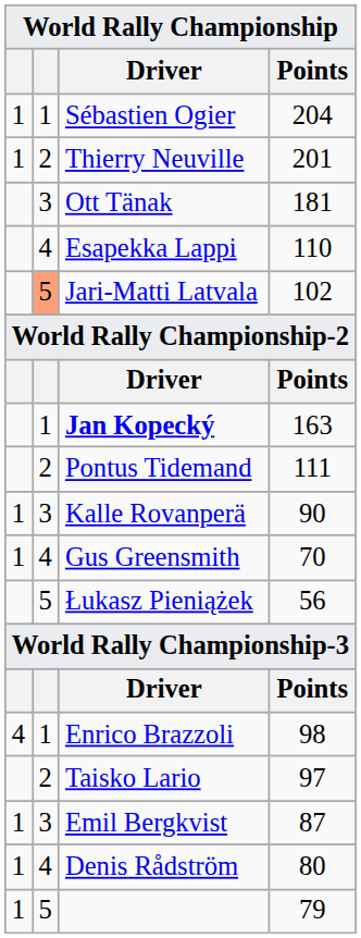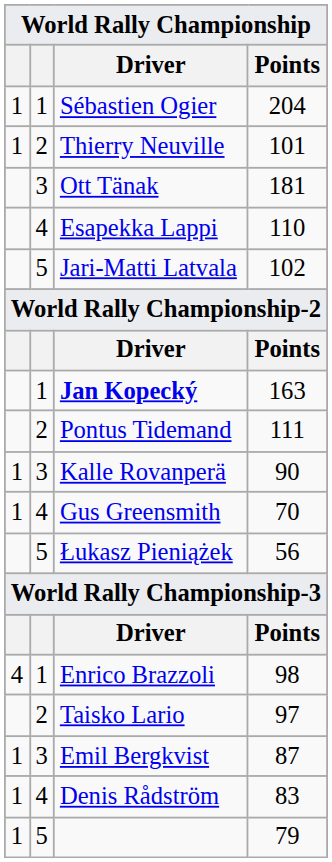 <table class="wikitable" style="font-size: 85%;">
 <tr>
 <td style="background-color:#EAECF0; text-align:center" colspan="4"><strong>World Rally Championship</strong></td>
 </tr>
 <tr>
 <th></th>
 <th align="center"></th>
 <th align="center">Driver</th>
 <th align="center">Points</th>
 </tr>
 <tr>
 <td align="left"> 1</td>
 <td align="center">1</td>
 <td> <a href='#'>Sébastien Ogier</a></td>
 <td align="center">204</td>
 </tr>
 <tr>
 <td align="left"> 1</td>
 <td align="center">2</td>
 <td> <a href='#'>Thierry Neuville</a></td>
-<td align="center">201</td>
+<td align="center">101</td>
 </tr>
 <tr>
 <td align="left"></td>
 <td align="center">3</td>
 <td> <a href='#'>Ott Tänak</a></td>
 <td align="center">181</td>
 </tr>
 <tr>
 <td align="left"></td>
 <td align="center">4</td>
 <td> <a href='#'>Esapekka Lappi</a></td>
 <td align="center">110</td>
 </tr>
 <tr>
 <td align="left"></td>
-<td align="center" style="background: lightsalmon;">5</td>
+<td align="center">5</td>
 <td> <a href='#'>Jari-Matti Latvala</a></td>
 <td align="center">102</td>
 </tr>
 <tr>
 <td style="background-color:#EAECF0; text-align:center" colspan="4"><strong>World Rally Championship-2</strong></td>
 </tr>
 <tr>
 <th></th>
 <th align="center"></th>
 <th align="center">Driver</th>
 <th align="center">Points</th>
 </tr>
 <tr>
 <td align="left"></td>
 <td align="center">1</td>
 <td><strong> <a href='#'>Jan Kopecký</a></strong></td>
 <td align="center">163</td>
 </tr>
 <tr>
 <td align="left"></td>
 <td align="center">2</td>
 <td> <a href='#'>Pontus Tidemand</a></td>
 <td align="center">111</td>
 </tr>
 <tr>
 <td align="left"> 1</td>
 <td align="center">3</td>
 <td> <a href='#'>Kalle Rovanperä</a></td>
 <td align="center">90</td>
 </tr>
 <tr>
 <td align="left"> 1</td>
 <td align="center">4</td>
 <td> <a href='#'>Gus Greensmith</a></td>
 <td align="center">70</td>
 </tr>
 <tr>
 <td align="left"></td>
 <td align="center">5</td>
 <td> <a href='#'>Łukasz Pieniążek</a></td>
 <td align="center">56</td>
 </tr>
 <tr>
 <td style="background-color:#EAECF0; text-align:center" colspan="4"><strong>World Rally Championship-3</strong></td>
 </tr>
 <tr>
 <th></th>
 <th></th>
 <th>Driver</th>
 <th>Points</th>
 </tr>
 <tr>
 <td align="left"> 4</td>
 <td align="center">1</td>
 <td> <a href='#'>Enrico Brazzoli</a></td>
 <td align="center">98</td>
 </tr>
 <tr>
 <td align="left"></td>
 <td align="center">2</td>
 <td> <a href='#'>Taisko Lario</a></td>
 <td align="center">97</td>
 </tr>
 <tr>
 <td align="left"> 1</td>
 <td align="center">3</td>
 <td> <a href='#'>Emil Bergkvist</a></td>
 <td align="center">87</td>
 </tr>
 <tr>
 <td align="left"> 1</td>
 <td align="center">4</td>
 <td> <a href='#'>Denis Rådström</a></td>
-<td align="center">80</td>
+<td align="center">83</td>
 </tr>
 <tr>
 <td align="left"> 1</td>
 <td align="center">5</td>
 <td></td>
 <td align="center">79</td>
 </tr>
 </table>
